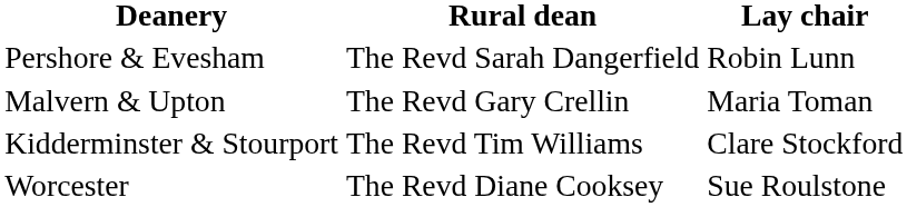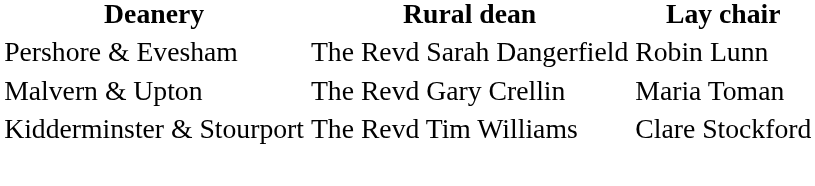 <table>
 <tr>
 <th>Deanery</th>
 <th>Rural dean</th>
 <th>Lay chair</th>
 </tr>
 <tr>
 <td>Pershore & Evesham</td>
 <td>The Revd Sarah Dangerfield</td>
 <td>Robin Lunn</td>
 </tr>
 <tr>
 <td>Malvern & Upton</td>
 <td>The Revd Gary Crellin</td>
 <td>Maria Toman</td>
 </tr>
 <tr>
 <td>Kidderminster & Stourport</td>
 <td>The Revd Tim Williams</td>
 <td>Clare Stockford</td>
 </tr>
 <tr>
-<td>Worcester</td>
-<td>The Revd Diane Cooksey</td>
-<td>Sue Roulstone</td>
-</tr>
-<tr>
 <td></td>
 <td></td>
 <td></td>
 </tr>
 <tr>
 <td></td>
 <td></td>
 <td></td>
 </tr>
 </table>
